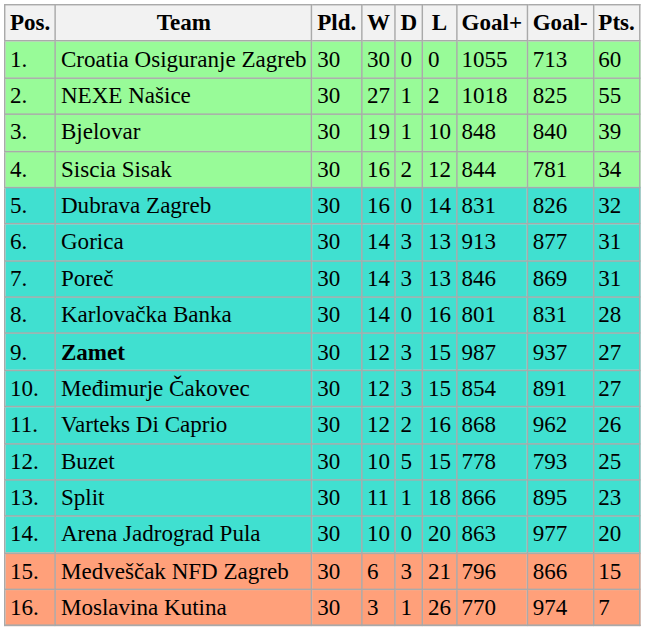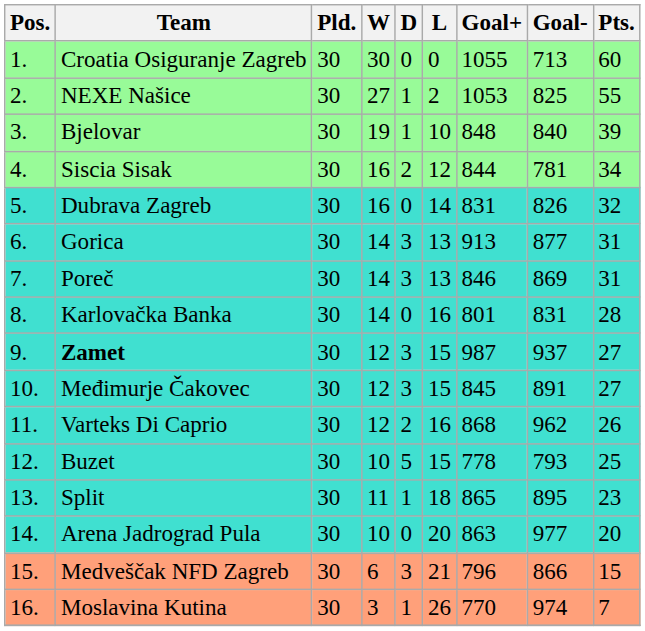 <table class="wikitable">
 <tr>
 <th>Pos.</th>
 <th>Team</th>
 <th>Pld.</th>
 <th>W</th>
 <th>D</th>
 <th>L</th>
 <th>Goal+</th>
 <th>Goal-</th>
 <th>Pts.</th>
 </tr>
 <tr style="background:palegreen;">
 <td>1.</td>
 <td>Croatia Osiguranje Zagreb</td>
 <td>30</td>
 <td>30</td>
 <td>0</td>
 <td>0</td>
 <td>1055</td>
 <td>713</td>
 <td>60</td>
 </tr>
 <tr style="background:palegreen;">
 <td>2.</td>
 <td>NEXE Našice</td>
 <td>30</td>
 <td>27</td>
 <td>1</td>
 <td>2</td>
-<td>1018</td>
+<td>1053</td>
 <td>825</td>
 <td>55</td>
 </tr>
 <tr style="background:palegreen;">
 <td>3.</td>
 <td>Bjelovar</td>
 <td>30</td>
 <td>19</td>
 <td>1</td>
 <td>10</td>
 <td>848</td>
 <td>840</td>
 <td>39</td>
 </tr>
 <tr style="background:palegreen;">
 <td>4.</td>
 <td>Siscia Sisak</td>
 <td>30</td>
 <td>16</td>
 <td>2</td>
 <td>12</td>
 <td>844</td>
 <td>781</td>
 <td>34</td>
 </tr>
 <tr style="background:turquoise;">
 <td>5.</td>
 <td>Dubrava Zagreb</td>
 <td>30</td>
 <td>16</td>
 <td>0</td>
 <td>14</td>
 <td>831</td>
 <td>826</td>
 <td>32</td>
 </tr>
 <tr style="background:turquoise;">
 <td>6.</td>
 <td>Gorica</td>
 <td>30</td>
 <td>14</td>
 <td>3</td>
 <td>13</td>
 <td>913</td>
 <td>877</td>
 <td>31</td>
 </tr>
 <tr style="background:turquoise;">
 <td>7.</td>
 <td>Poreč</td>
 <td>30</td>
 <td>14</td>
 <td>3</td>
 <td>13</td>
 <td>846</td>
 <td>869</td>
 <td>31</td>
 </tr>
 <tr style="background:turquoise;">
 <td>8.</td>
 <td>Karlovačka Banka</td>
 <td>30</td>
 <td>14</td>
 <td>0</td>
 <td>16</td>
 <td>801</td>
 <td>831</td>
 <td>28</td>
 </tr>
 <tr style="background:turquoise;">
 <td>9.</td>
 <td><strong>Zamet</strong></td>
 <td>30</td>
 <td>12</td>
 <td>3</td>
 <td>15</td>
 <td>987</td>
 <td>937</td>
 <td>27</td>
 </tr>
 <tr style="background:turquoise;">
 <td>10.</td>
 <td>Međimurje Čakovec</td>
 <td>30</td>
 <td>12</td>
 <td>3</td>
 <td>15</td>
-<td>854</td>
+<td>845</td>
 <td>891</td>
 <td>27</td>
 </tr>
 <tr style="background:turquoise;">
 <td>11.</td>
 <td>Varteks Di Caprio</td>
 <td>30</td>
 <td>12</td>
 <td>2</td>
 <td>16</td>
 <td>868</td>
 <td>962</td>
 <td>26</td>
 </tr>
 <tr style="background:turquoise;">
 <td>12.</td>
 <td>Buzet</td>
 <td>30</td>
 <td>10</td>
 <td>5</td>
 <td>15</td>
 <td>778</td>
 <td>793</td>
 <td>25</td>
 </tr>
 <tr style="background:turquoise;">
 <td>13.</td>
 <td>Split</td>
 <td>30</td>
 <td>11</td>
 <td>1</td>
 <td>18</td>
-<td>866</td>
+<td>865</td>
 <td>895</td>
 <td>23</td>
 </tr>
 <tr style="background:turquoise;">
 <td>14.</td>
 <td>Arena Jadrograd Pula</td>
 <td>30</td>
 <td>10</td>
 <td>0</td>
 <td>20</td>
 <td>863</td>
 <td>977</td>
 <td>20</td>
 </tr>
 <tr style="background:lightsalmon;">
 <td>15.</td>
 <td>Medveščak NFD Zagreb</td>
 <td>30</td>
 <td>6</td>
 <td>3</td>
 <td>21</td>
 <td>796</td>
 <td>866</td>
 <td>15</td>
 </tr>
 <tr style="background:lightsalmon;">
 <td>16.</td>
 <td>Moslavina Kutina</td>
 <td>30</td>
 <td>3</td>
 <td>1</td>
 <td>26</td>
 <td>770</td>
 <td>974</td>
 <td>7</td>
 </tr>
 <tr style="background:lightsalmon;">
 </tr>
 </table>
